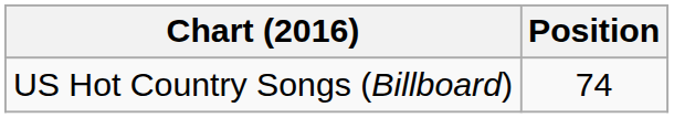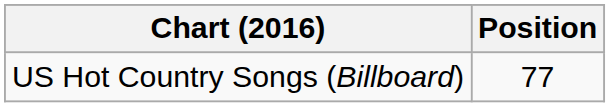 <table class="wikitable">
 <tr>
 <th>Chart (2016)</th>
 <th>Position</th>
 </tr>
 <tr>
 <td>US Hot Country Songs (<em>Billboard</em>)</td>
-<td style="text-align:center;">74</td>
+<td style="text-align:center;">77</td>
 </tr>
 </table>
